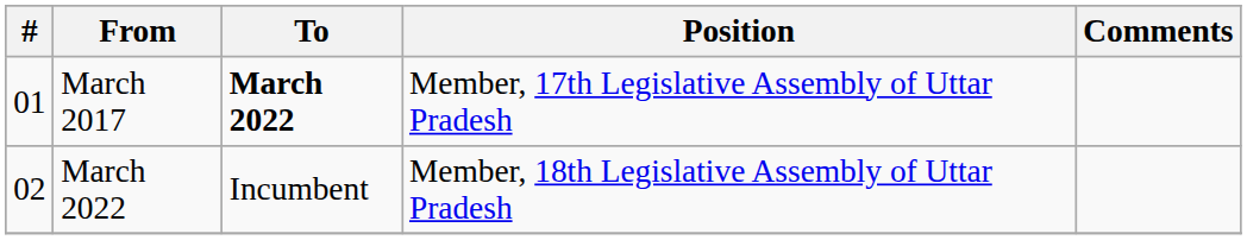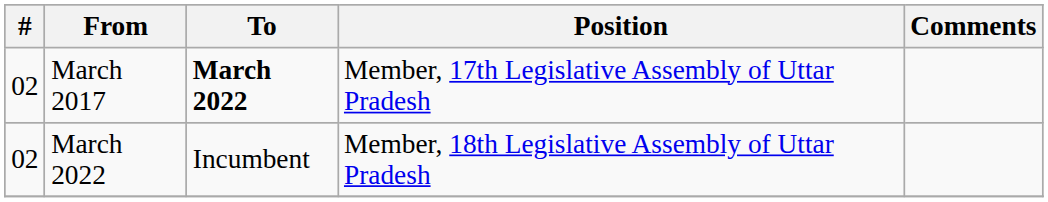 <table class="wikitable sortable">
 <tr>
 <th>#</th>
 <th>From</th>
 <th>To</th>
 <th>Position</th>
 <th>Comments</th>
 </tr>
 <tr>
-<td>01</td>
+<td>02</td>
 <td>March 2017</td>
 <td><strong>March 2022</strong></td>
 <td>Member, <a href='#'>17th Legislative Assembly of Uttar Pradesh</a></td>
 <td></td>
 </tr>
 <tr>
 <td>02</td>
 <td>March 2022</td>
 <td>Incumbent</td>
 <td>Member, <a href='#'>18th Legislative Assembly of Uttar Pradesh</a></td>
 <td></td>
 </tr>
 <tr>
 </tr>
 </table>
